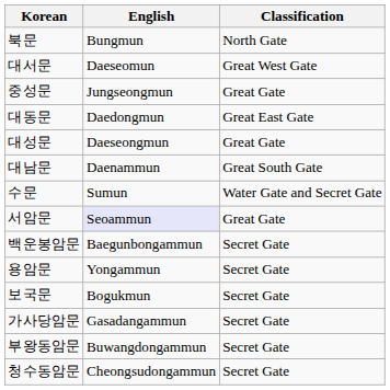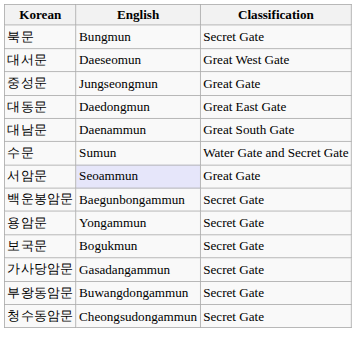 <table class="wikitable">
 <tr>
 <th>Korean</th>
 <th>English</th>
 <th>Classification</th>
 </tr>
 <tr>
 <td>북문</td>
 <td>Bungmun</td>
-<td>North Gate</td>
+<td>Secret Gate</td>
 </tr>
 <tr>
 <td>대서문</td>
 <td>Daeseomun</td>
 <td>Great West Gate</td>
 </tr>
 <tr>
 <td>중성문</td>
 <td>Jungseongmun</td>
 <td>Great Gate</td>
 </tr>
 <tr>
 <td>대동문</td>
 <td>Daedongmun</td>
 <td>Great East Gate</td>
-</tr>
-<tr>
-<td>대성문</td>
-<td>Daeseongmun</td>
-<td>Great Gate</td>
 </tr>
 <tr>
 <td>대남문</td>
 <td>Daenammun</td>
 <td>Great South Gate</td>
 </tr>
 <tr>
 <td>수문</td>
 <td>Sumun</td>
 <td>Water Gate and Secret Gate</td>
 </tr>
 <tr>
 <td>서암문</td>
 <td style="background: lavender;">Seoammun</td>
 <td>Great Gate</td>
 </tr>
 <tr>
 <td>백운봉암문</td>
 <td>Baegunbongammun</td>
 <td>Secret Gate</td>
 </tr>
 <tr>
 <td>용암문</td>
 <td>Yongammun</td>
 <td>Secret Gate</td>
 </tr>
 <tr>
 <td>보국문</td>
 <td>Bogukmun</td>
 <td>Secret Gate</td>
 </tr>
 <tr>
 <td>가사당암문</td>
 <td>Gasadangammun</td>
 <td>Secret Gate</td>
 </tr>
 <tr>
 <td>부왕동암문</td>
 <td>Buwangdongammun</td>
 <td>Secret Gate</td>
 </tr>
 <tr>
 <td>청수동암문</td>
 <td>Cheongsudongammun</td>
 <td>Secret Gate</td>
 </tr>
 </table>
